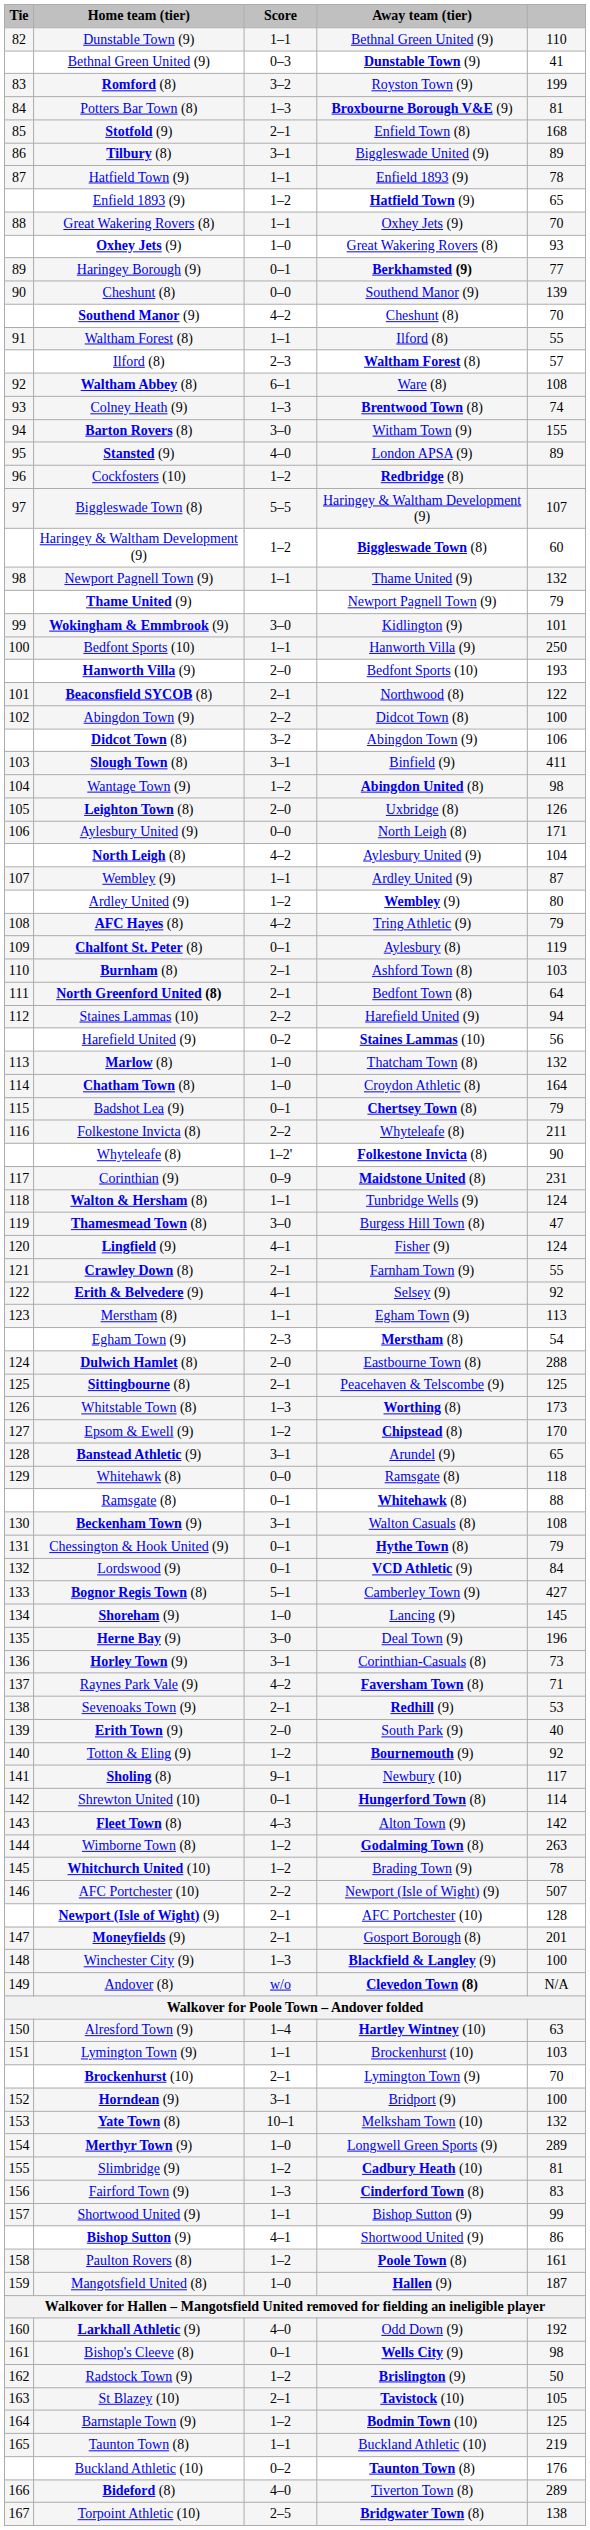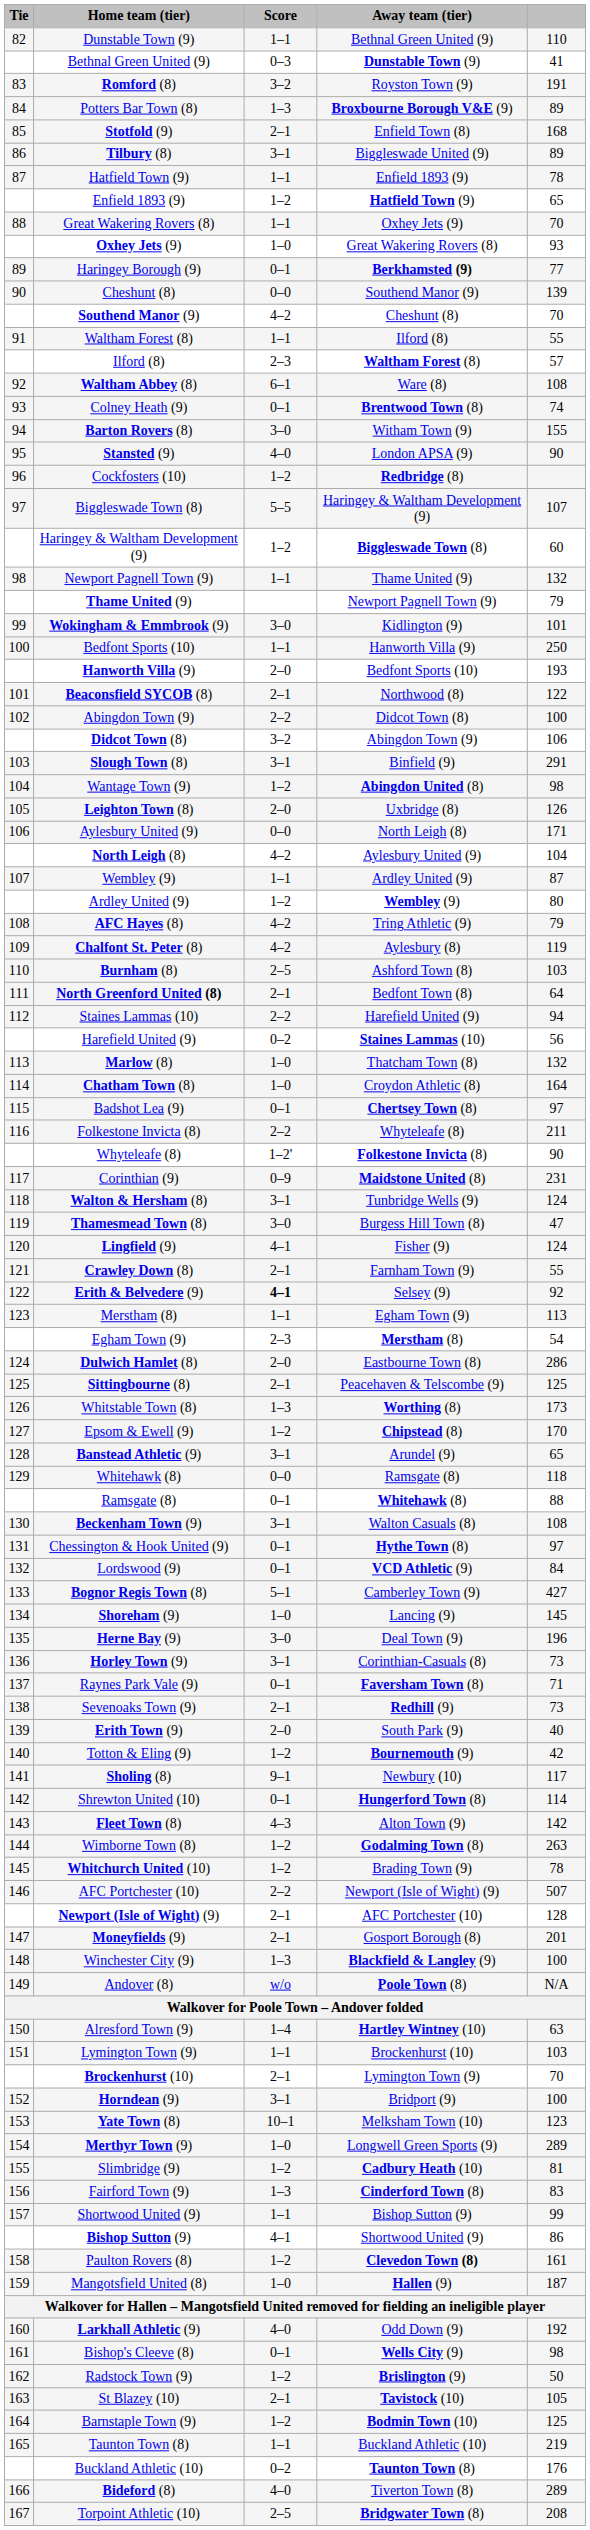 <table class="wikitable" style="width: 600px; background:WhiteSmoke; text-align:center; font-size:90%">
 <tr>
 <td scope="col" style="width:  5.00%; background:silver;"><strong>Tie</strong></td>
 <td scope="col" style="width: 36.25%; background:silver;"><strong>Home team (tier)</strong></td>
 <td scope="col" style="width: 12.50%; background:silver;"><strong>Score</strong></td>
 <td scope="col" style="width: 36.25%; background:silver;"><strong>Away team (tier)</strong></td>
 <td scope="col" style="width: 10.00%; background:silver;"><strong></strong></td>
 </tr>
 <tr>
 <td>82</td>
 <td><a href='#'>Dunstable Town</a> (9)</td>
 <td>1–1</td>
 <td><a href='#'>Bethnal Green United</a> (9)</td>
 <td>110</td>
 </tr>
 <tr style="background:white;">
 <td><em></em></td>
 <td><a href='#'>Bethnal Green United</a> (9)</td>
 <td>0–3</td>
 <td><strong><a href='#'>Dunstable Town</a></strong> (9)</td>
 <td>41</td>
 </tr>
 <tr>
 <td>83</td>
 <td><strong><a href='#'>Romford</a></strong> (8)</td>
 <td>3–2</td>
 <td><a href='#'>Royston Town</a> (9)</td>
-<td>199</td>
+<td>191</td>
 </tr>
 <tr>
 <td>84</td>
 <td><a href='#'>Potters Bar Town</a> (8)</td>
 <td>1–3</td>
 <td><strong><a href='#'>Broxbourne Borough V&E</a></strong> (9)</td>
-<td>81</td>
+<td>89</td>
 </tr>
 <tr>
 <td>85</td>
 <td><strong><a href='#'>Stotfold</a></strong> (9)</td>
 <td>2–1</td>
 <td><a href='#'>Enfield Town</a> (8)</td>
 <td>168</td>
 </tr>
 <tr>
 <td>86</td>
 <td><strong><a href='#'>Tilbury</a></strong> (8)</td>
 <td>3–1</td>
 <td><a href='#'>Biggleswade United</a> (9)</td>
 <td>89</td>
 </tr>
 <tr>
 <td>87</td>
 <td><a href='#'>Hatfield Town</a> (9)</td>
 <td>1–1</td>
 <td><a href='#'>Enfield 1893</a> (9)</td>
 <td>78</td>
 </tr>
 <tr style="background:white;">
 <td><em></em></td>
 <td><a href='#'>Enfield 1893</a> (9)</td>
 <td>1–2</td>
 <td><strong><a href='#'>Hatfield Town</a></strong> (9)</td>
 <td>65</td>
 </tr>
 <tr>
 <td>88</td>
 <td><a href='#'>Great Wakering Rovers</a> (8)</td>
 <td>1–1</td>
 <td><a href='#'>Oxhey Jets</a> (9)</td>
 <td>70</td>
 </tr>
 <tr style="background:white;">
 <td><em></em></td>
 <td><strong><a href='#'>Oxhey Jets</a></strong> (9)</td>
 <td>1–0</td>
 <td><a href='#'>Great Wakering Rovers</a> (8)</td>
 <td>93</td>
 </tr>
 <tr>
 <td>89</td>
 <td><a href='#'>Haringey Borough</a> (9)</td>
 <td>0–1</td>
 <td><strong><a href='#'>Berkhamsted</a> (9)</strong></td>
 <td>77</td>
 </tr>
 <tr>
 <td>90</td>
 <td><a href='#'>Cheshunt</a> (8)</td>
 <td>0–0</td>
 <td><a href='#'>Southend Manor</a> (9)</td>
 <td>139</td>
 </tr>
 <tr style="background:white;">
 <td><em></em></td>
 <td><strong><a href='#'>Southend Manor</a></strong> (9)</td>
 <td>4–2</td>
 <td><a href='#'>Cheshunt</a> (8)</td>
 <td>70</td>
 </tr>
 <tr>
 <td>91</td>
 <td><a href='#'>Waltham Forest</a> (8)</td>
 <td>1–1</td>
 <td><a href='#'>Ilford</a> (8)</td>
 <td>55</td>
 </tr>
 <tr style="background:white;">
 <td><em></em></td>
 <td><a href='#'>Ilford</a> (8)</td>
 <td>2–3 </td>
 <td><strong><a href='#'>Waltham Forest</a></strong> (8)</td>
 <td>57</td>
 </tr>
 <tr>
 <td>92</td>
 <td><strong><a href='#'>Waltham Abbey</a></strong> (8)</td>
 <td>6–1</td>
 <td><a href='#'>Ware</a> (8)</td>
 <td>108</td>
 </tr>
 <tr>
 <td>93</td>
 <td><a href='#'>Colney Heath</a> (9)</td>
-<td>1–3</td>
+<td>0–1</td>
 <td><strong><a href='#'>Brentwood Town</a></strong> (8)</td>
 <td>74</td>
 </tr>
 <tr>
 <td>94</td>
 <td><strong><a href='#'>Barton Rovers</a></strong> (8)</td>
 <td>3–0</td>
 <td><a href='#'>Witham Town</a> (9)</td>
 <td>155</td>
 </tr>
 <tr>
 <td>95</td>
 <td><strong><a href='#'>Stansted</a></strong> (9)</td>
 <td>4–0</td>
 <td><a href='#'>London APSA</a> (9)</td>
-<td>89</td>
+<td>90</td>
 </tr>
 <tr>
 <td>96</td>
 <td><a href='#'>Cockfosters</a> (10)</td>
 <td>1–2</td>
 <td><strong><a href='#'>Redbridge</a></strong> (8)</td>
 <td></td>
 </tr>
 <tr>
 <td>97</td>
 <td><a href='#'>Biggleswade Town</a> (8)</td>
 <td>5–5</td>
 <td><a href='#'>Haringey & Waltham Development</a> (9)</td>
 <td>107</td>
 </tr>
 <tr style="background:white;">
 <td><em></em></td>
 <td><a href='#'>Haringey & Waltham Development</a> (9)</td>
 <td>1–2</td>
 <td><strong><a href='#'>Biggleswade Town</a></strong> (8)</td>
 <td>60</td>
 </tr>
 <tr>
 <td>98</td>
 <td><a href='#'>Newport Pagnell Town</a> (9)</td>
 <td>1–1</td>
 <td><a href='#'>Thame United</a> (9)</td>
 <td>132</td>
 </tr>
 <tr style="background:white;">
 <td><em></em></td>
 <td><strong><a href='#'>Thame United</a></strong> (9)</td>
 <td></td>
 <td><a href='#'>Newport Pagnell Town</a> (9)</td>
 <td>79</td>
 </tr>
 <tr>
 <td>99</td>
 <td><strong><a href='#'>Wokingham & Emmbrook</a></strong> (9)</td>
 <td>3–0</td>
 <td><a href='#'>Kidlington</a> (9)</td>
 <td>101</td>
 </tr>
 <tr>
 <td>100</td>
 <td><a href='#'>Bedfont Sports</a> (10)</td>
 <td>1–1</td>
 <td><a href='#'>Hanworth Villa</a> (9)</td>
 <td>250</td>
 </tr>
 <tr style="background:white;">
 <td><em></em></td>
 <td><strong><a href='#'>Hanworth Villa</a></strong> (9)</td>
 <td>2–0</td>
 <td><a href='#'>Bedfont Sports</a> (10)</td>
 <td>193</td>
 </tr>
 <tr>
 <td>101</td>
 <td><strong><a href='#'>Beaconsfield SYCOB</a></strong> (8)</td>
 <td>2–1</td>
 <td><a href='#'>Northwood</a> (8)</td>
 <td>122</td>
 </tr>
 <tr>
 <td>102</td>
 <td><a href='#'>Abingdon Town</a> (9)</td>
 <td>2–2</td>
 <td><a href='#'>Didcot Town</a> (8)</td>
 <td>100</td>
 </tr>
 <tr style="background:white;">
 <td><em></em></td>
 <td><strong><a href='#'>Didcot Town</a></strong> (8)</td>
 <td>3–2</td>
 <td><a href='#'>Abingdon Town</a> (9)</td>
 <td>106</td>
 </tr>
 <tr>
 <td>103</td>
 <td><strong><a href='#'>Slough Town</a></strong> (8)</td>
 <td>3–1</td>
 <td><a href='#'>Binfield</a> (9)</td>
-<td>411</td>
+<td>291</td>
 </tr>
 <tr>
 <td>104</td>
 <td><a href='#'>Wantage Town</a> (9)</td>
 <td>1–2</td>
 <td><strong><a href='#'>Abingdon United</a></strong> (8)</td>
 <td>98</td>
 </tr>
 <tr>
 <td>105</td>
 <td><strong><a href='#'>Leighton Town</a></strong> (8)</td>
 <td>2–0</td>
 <td><a href='#'>Uxbridge</a> (8)</td>
 <td>126</td>
 </tr>
 <tr>
 <td>106</td>
 <td><a href='#'>Aylesbury United</a> (9)</td>
 <td>0–0</td>
 <td><a href='#'>North Leigh</a> (8)</td>
 <td>171</td>
 </tr>
 <tr style="background:white;">
 <td><em></em></td>
 <td><strong><a href='#'>North Leigh</a></strong> (8)</td>
 <td>4–2</td>
 <td><a href='#'>Aylesbury United</a> (9)</td>
 <td>104</td>
 </tr>
 <tr>
 <td>107</td>
 <td><a href='#'>Wembley</a> (9)</td>
 <td>1–1</td>
 <td><a href='#'>Ardley United</a> (9)</td>
 <td>87</td>
 </tr>
 <tr style="background:white;">
 <td><em></em></td>
 <td><a href='#'>Ardley United</a> (9)</td>
 <td>1–2</td>
 <td><strong><a href='#'>Wembley</a></strong> (9)</td>
 <td>80</td>
 </tr>
 <tr>
 <td>108</td>
 <td><strong><a href='#'>AFC Hayes</a></strong> (8)</td>
 <td>4–2</td>
 <td><a href='#'>Tring Athletic</a> (9)</td>
 <td>79</td>
 </tr>
 <tr>
 <td>109</td>
 <td><strong><a href='#'>Chalfont St. Peter</a></strong> (8)</td>
-<td>0–1</td>
+<td>4–2</td>
 <td><a href='#'>Aylesbury</a> (8)</td>
 <td>119</td>
 </tr>
 <tr>
 <td>110</td>
 <td><strong><a href='#'>Burnham</a></strong> (8)</td>
-<td>2–1</td>
+<td>2–5</td>
 <td><a href='#'>Ashford Town</a> (8)</td>
 <td>103</td>
 </tr>
 <tr>
 <td>111</td>
 <td><strong><a href='#'>North Greenford United</a> (8)</strong></td>
 <td>2–1</td>
 <td><a href='#'>Bedfont Town</a> (8)</td>
 <td>64</td>
 </tr>
 <tr>
 <td>112</td>
 <td><a href='#'>Staines Lammas</a> (10)</td>
 <td>2–2</td>
 <td><a href='#'>Harefield United</a> (9)</td>
 <td>94</td>
 </tr>
 <tr style="background:white;">
 <td><em></em></td>
 <td><a href='#'>Harefield United</a> (9)</td>
 <td>0–2</td>
 <td><strong><a href='#'>Staines Lammas</a></strong> (10)</td>
 <td>56</td>
 </tr>
 <tr>
 <td>113</td>
 <td><strong><a href='#'>Marlow</a></strong> (8)</td>
 <td>1–0</td>
 <td><a href='#'>Thatcham Town</a> (8)</td>
 <td>132</td>
 </tr>
 <tr>
 <td>114</td>
 <td><strong><a href='#'>Chatham Town</a></strong> (8)</td>
 <td>1–0</td>
 <td><a href='#'>Croydon Athletic</a> (8)</td>
 <td>164</td>
 </tr>
 <tr>
 <td>115</td>
 <td><a href='#'>Badshot Lea</a> (9)</td>
 <td>0–1</td>
 <td><strong><a href='#'>Chertsey Town</a></strong> (8)</td>
-<td>79</td>
+<td>97</td>
 </tr>
 <tr>
 <td>116</td>
 <td><a href='#'>Folkestone Invicta</a> (8)</td>
 <td>2–2</td>
 <td><a href='#'>Whyteleafe</a> (8)</td>
 <td>211</td>
 </tr>
 <tr style="background:white;">
 <td><em></em></td>
 <td><a href='#'>Whyteleafe</a> (8)</td>
 <td>1–2'</td>
 <td><strong><a href='#'>Folkestone Invicta</a></strong> (8)</td>
 <td>90</td>
 </tr>
 <tr>
 <td>117</td>
 <td><a href='#'>Corinthian</a> (9)</td>
 <td>0–9</td>
 <td><strong><a href='#'>Maidstone United</a></strong> (8)</td>
 <td>231</td>
 </tr>
 <tr>
 <td>118</td>
 <td><strong><a href='#'>Walton & Hersham</a></strong> (8)</td>
-<td>1–1</td>
+<td>3–1</td>
 <td><a href='#'>Tunbridge Wells</a> (9)</td>
 <td>124</td>
 </tr>
 <tr>
 <td>119</td>
 <td><strong><a href='#'>Thamesmead Town</a></strong> (8)</td>
 <td>3–0</td>
 <td><a href='#'>Burgess Hill Town</a> (8)</td>
 <td>47</td>
 </tr>
 <tr>
 <td>120</td>
 <td><strong><a href='#'>Lingfield</a></strong> (9)</td>
 <td>4–1</td>
 <td><a href='#'>Fisher</a> (9)</td>
 <td>124</td>
 </tr>
 <tr>
 <td>121</td>
 <td><strong><a href='#'>Crawley Down</a></strong> (8)</td>
 <td>2–1</td>
 <td><a href='#'>Farnham Town</a> (9)</td>
 <td>55</td>
 </tr>
 <tr>
 <td>122</td>
 <td><strong><a href='#'>Erith & Belvedere</a></strong> (9)</td>
-<td>4–1</td>
+<td><strong>4–1</strong></td>
 <td><a href='#'>Selsey</a> (9)</td>
 <td>92</td>
 </tr>
 <tr>
 <td>123</td>
 <td><a href='#'>Merstham</a> (8)</td>
 <td>1–1</td>
 <td><a href='#'>Egham Town</a> (9)</td>
 <td>113</td>
 </tr>
 <tr style="background:white;">
 <td><em></em></td>
 <td><a href='#'>Egham Town</a> (9)</td>
 <td>2–3</td>
 <td><strong><a href='#'>Merstham</a></strong> (8)</td>
 <td>54</td>
 </tr>
 <tr>
 <td>124</td>
 <td><strong><a href='#'>Dulwich Hamlet</a></strong> (8)</td>
 <td>2–0</td>
 <td><a href='#'>Eastbourne Town</a> (8)</td>
-<td>288</td>
+<td>286</td>
 </tr>
 <tr>
 <td>125</td>
 <td><strong><a href='#'>Sittingbourne</a></strong> (8)</td>
 <td>2–1</td>
 <td><a href='#'>Peacehaven & Telscombe</a> (9)</td>
 <td>125</td>
 </tr>
 <tr>
 <td>126</td>
 <td><a href='#'>Whitstable Town</a> (8)</td>
 <td>1–3</td>
 <td><strong><a href='#'>Worthing</a></strong> (8)</td>
 <td>173</td>
 </tr>
 <tr>
 <td>127</td>
 <td><a href='#'>Epsom & Ewell</a> (9)</td>
 <td>1–2</td>
 <td><strong><a href='#'>Chipstead</a></strong> (8)</td>
 <td>170</td>
 </tr>
 <tr>
 <td>128</td>
 <td><strong><a href='#'>Banstead Athletic</a></strong> (9)</td>
 <td>3–1</td>
 <td><a href='#'>Arundel</a> (9)</td>
 <td>65</td>
 </tr>
 <tr>
 <td>129</td>
 <td><a href='#'>Whitehawk</a> (8)</td>
 <td>0–0</td>
 <td><a href='#'>Ramsgate</a> (8)</td>
 <td>118</td>
 </tr>
 <tr style="background:white;">
 <td><em></em></td>
 <td><a href='#'>Ramsgate</a> (8)</td>
 <td>0–1</td>
 <td><strong><a href='#'>Whitehawk</a></strong> (8)</td>
 <td>88</td>
 </tr>
 <tr>
 <td>130</td>
 <td><strong><a href='#'>Beckenham Town</a></strong> (9)</td>
 <td>3–1</td>
 <td><a href='#'>Walton Casuals</a> (8)</td>
 <td>108</td>
 </tr>
 <tr>
 <td>131</td>
 <td><a href='#'>Chessington & Hook United</a> (9)</td>
 <td>0–1</td>
 <td><strong><a href='#'>Hythe Town</a></strong> (8)</td>
-<td>79</td>
+<td>97</td>
 </tr>
 <tr>
 <td>132</td>
 <td><a href='#'>Lordswood</a> (9)</td>
 <td>0–1</td>
 <td><strong><a href='#'>VCD Athletic</a></strong> (9)</td>
 <td>84</td>
 </tr>
 <tr>
 <td>133</td>
 <td><strong><a href='#'>Bognor Regis Town</a></strong> (8)</td>
 <td>5–1</td>
 <td><a href='#'>Camberley Town</a> (9)</td>
 <td>427</td>
 </tr>
 <tr>
 <td>134</td>
 <td><strong><a href='#'>Shoreham</a></strong> (9)</td>
 <td>1–0</td>
 <td><a href='#'>Lancing</a> (9)</td>
 <td>145</td>
 </tr>
 <tr>
 <td>135</td>
 <td><strong><a href='#'>Herne Bay</a></strong> (9)</td>
 <td>3–0</td>
 <td><a href='#'>Deal Town</a> (9)</td>
 <td>196</td>
 </tr>
 <tr>
 <td>136</td>
 <td><strong><a href='#'>Horley Town</a></strong> (9)</td>
 <td>3–1</td>
 <td><a href='#'>Corinthian-Casuals</a> (8)</td>
 <td>73</td>
 </tr>
 <tr>
 <td>137</td>
 <td><a href='#'>Raynes Park Vale</a> (9)</td>
-<td>4–2</td>
+<td>0–1</td>
 <td><strong><a href='#'>Faversham Town</a></strong> (8)</td>
 <td>71</td>
 </tr>
 <tr>
 <td>138</td>
 <td><a href='#'>Sevenoaks Town</a> (9)</td>
 <td>2–1</td>
 <td><strong><a href='#'>Redhill</a></strong> (9)</td>
-<td>53</td>
+<td>73</td>
 </tr>
 <tr>
 <td>139</td>
 <td><strong><a href='#'>Erith Town</a></strong> (9)</td>
 <td>2–0</td>
 <td><a href='#'>South Park</a> (9)</td>
 <td>40</td>
 </tr>
 <tr>
 <td>140</td>
 <td><a href='#'>Totton & Eling</a> (9)</td>
 <td>1–2</td>
 <td><strong><a href='#'>Bournemouth</a></strong> (9)</td>
-<td>92</td>
+<td>42</td>
 </tr>
 <tr>
 <td>141</td>
 <td><strong><a href='#'>Sholing</a></strong> (8)</td>
 <td>9–1</td>
 <td><a href='#'>Newbury</a> (10)</td>
 <td>117</td>
 </tr>
 <tr>
 <td>142</td>
 <td><a href='#'>Shrewton United</a> (10)</td>
 <td>0–1</td>
 <td><strong><a href='#'>Hungerford Town</a></strong> (8)</td>
 <td>114</td>
 </tr>
 <tr>
 <td>143</td>
 <td><strong><a href='#'>Fleet Town</a></strong> (8)</td>
 <td>4–3</td>
 <td><a href='#'>Alton Town</a> (9)</td>
 <td>142</td>
 </tr>
 <tr>
 <td>144</td>
 <td><a href='#'>Wimborne Town</a> (8)</td>
 <td>1–2</td>
 <td><strong><a href='#'>Godalming Town</a></strong> (8)</td>
 <td>263</td>
 </tr>
 <tr>
 <td>145</td>
 <td><strong><a href='#'>Whitchurch United</a></strong> (10)</td>
 <td>1–2</td>
 <td><a href='#'>Brading Town</a> (9)</td>
 <td>78</td>
 </tr>
 <tr>
 <td>146</td>
 <td><a href='#'>AFC Portchester</a> (10)</td>
 <td>2–2</td>
 <td><a href='#'>Newport (Isle of Wight)</a> (9)</td>
 <td>507</td>
 </tr>
 <tr style="background:white;">
 <td><em></em></td>
 <td><strong><a href='#'>Newport (Isle of Wight)</a></strong> (9)</td>
 <td>2–1</td>
 <td><a href='#'>AFC Portchester</a> (10)</td>
 <td>128</td>
 </tr>
 <tr>
 <td>147</td>
 <td><strong><a href='#'>Moneyfields</a></strong> (9)</td>
 <td>2–1</td>
 <td><a href='#'>Gosport Borough</a> (8)</td>
 <td>201</td>
 </tr>
 <tr>
 <td>148</td>
 <td><a href='#'>Winchester City</a> (9)</td>
 <td>1–3</td>
 <td><strong><a href='#'>Blackfield & Langley</a></strong> (9)</td>
 <td>100</td>
 </tr>
 <tr>
 <td>149</td>
 <td><a href='#'>Andover</a> (8)</td>
 <td><a href='#'>w/o</a></td>
-<td><strong><a href='#'>Clevedon Town</a> (8)</strong></td>
+<td><strong><a href='#'>Poole Town</a></strong> (8)</td>
 <td>N/A</td>
 </tr>
 <tr>
 <th colspan="5">Walkover for Poole Town – Andover folded</th>
 </tr>
 <tr>
 <td>150</td>
 <td><a href='#'>Alresford Town</a> (9)</td>
 <td>1–4</td>
 <td><strong><a href='#'>Hartley Wintney</a></strong> (10)</td>
 <td>63</td>
 </tr>
 <tr>
 <td>151</td>
 <td><a href='#'>Lymington Town</a> (9)</td>
 <td>1–1</td>
 <td><a href='#'>Brockenhurst</a> (10)</td>
 <td>103</td>
 </tr>
 <tr style="background:white;">
 <td><em></em></td>
 <td><strong><a href='#'>Brockenhurst</a></strong> (10)</td>
 <td>2–1</td>
 <td><a href='#'>Lymington Town</a> (9)</td>
 <td>70</td>
 </tr>
 <tr>
 <td>152</td>
 <td><strong><a href='#'>Horndean</a></strong> (9)</td>
 <td>3–1</td>
 <td><a href='#'>Bridport</a> (9)</td>
 <td>100</td>
 </tr>
 <tr>
 <td>153</td>
 <td><strong><a href='#'>Yate Town</a></strong> (8)</td>
 <td>10–1</td>
 <td><a href='#'>Melksham Town</a> (10)</td>
-<td>132</td>
+<td>123</td>
 </tr>
 <tr>
 <td>154</td>
 <td><strong><a href='#'>Merthyr Town</a></strong> (9)</td>
 <td>1–0</td>
 <td><a href='#'>Longwell Green Sports</a> (9)</td>
 <td>289</td>
 </tr>
 <tr>
 <td>155</td>
 <td><a href='#'>Slimbridge</a> (9)</td>
 <td>1–2</td>
 <td><strong><a href='#'>Cadbury Heath</a></strong> (10)</td>
 <td>81</td>
 </tr>
 <tr>
 <td>156</td>
 <td><a href='#'>Fairford Town</a> (9)</td>
 <td>1–3</td>
 <td><strong><a href='#'>Cinderford Town</a></strong> (8)</td>
 <td>83</td>
 </tr>
 <tr>
 <td>157</td>
 <td><a href='#'>Shortwood United</a> (9)</td>
 <td>1–1</td>
 <td><a href='#'>Bishop Sutton</a> (9)</td>
 <td>99</td>
 </tr>
 <tr style="background:white;">
 <td><em></em></td>
 <td><strong><a href='#'>Bishop Sutton</a></strong> (9)</td>
 <td>4–1</td>
 <td><a href='#'>Shortwood United</a> (9)</td>
 <td>86</td>
 </tr>
 <tr>
 <td>158</td>
 <td><a href='#'>Paulton Rovers</a> (8)</td>
 <td>1–2</td>
-<td><strong><a href='#'>Poole Town</a></strong> (8)</td>
+<td><strong><a href='#'>Clevedon Town</a> (8)</strong></td>
 <td>161</td>
 </tr>
 <tr>
 <td>159</td>
 <td><a href='#'>Mangotsfield United</a> (8)</td>
 <td>1–0</td>
 <td><strong><a href='#'>Hallen</a></strong> (9)</td>
 <td>187</td>
 </tr>
 <tr>
 <th colspan="5">Walkover for Hallen – Mangotsfield United removed for fielding an ineligible player</th>
 </tr>
 <tr>
 <td>160</td>
 <td><strong><a href='#'>Larkhall Athletic</a></strong> (9)</td>
 <td>4–0</td>
 <td><a href='#'>Odd Down</a> (9)</td>
 <td>192</td>
 </tr>
 <tr>
 <td>161</td>
 <td><a href='#'>Bishop's Cleeve</a> (8)</td>
 <td>0–1</td>
 <td><strong><a href='#'>Wells City</a></strong> (9)</td>
 <td>98</td>
 </tr>
 <tr>
 <td>162</td>
 <td><a href='#'>Radstock Town</a> (9)</td>
 <td>1–2</td>
 <td><strong><a href='#'>Brislington</a></strong> (9)</td>
 <td>50</td>
 </tr>
 <tr>
 <td>163</td>
 <td><a href='#'>St Blazey</a> (10)</td>
 <td>2–1</td>
 <td><strong><a href='#'>Tavistock</a></strong> (10)</td>
 <td>105</td>
 </tr>
 <tr>
 <td>164</td>
 <td><a href='#'>Barnstaple Town</a> (9)</td>
 <td>1–2</td>
 <td><strong><a href='#'>Bodmin Town</a></strong> (10)</td>
 <td>125</td>
 </tr>
 <tr>
 <td>165</td>
 <td><a href='#'>Taunton Town</a> (8)</td>
 <td>1–1</td>
 <td><a href='#'>Buckland Athletic</a> (10)</td>
 <td>219</td>
 </tr>
 <tr style="background:white;">
 <td><em></em></td>
 <td><a href='#'>Buckland Athletic</a> (10)</td>
 <td>0–2</td>
 <td><strong><a href='#'>Taunton Town</a></strong> (8)</td>
 <td>176</td>
 </tr>
 <tr>
 <td>166</td>
 <td><strong><a href='#'>Bideford</a></strong> (8)</td>
 <td>4–0</td>
 <td><a href='#'>Tiverton Town</a> (8)</td>
 <td>289</td>
 </tr>
 <tr>
 <td>167</td>
 <td><a href='#'>Torpoint Athletic</a> (10)</td>
 <td>2–5</td>
 <td><strong><a href='#'>Bridgwater Town</a></strong> (8)</td>
-<td>138</td>
+<td>208</td>
 </tr>
 </table>
